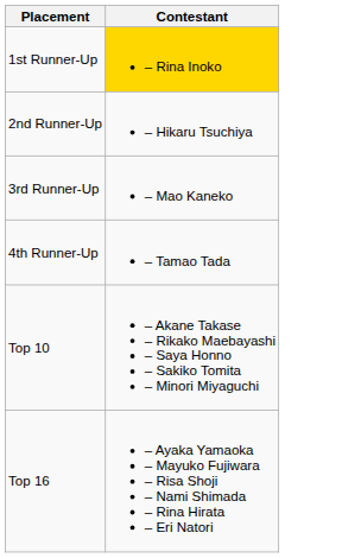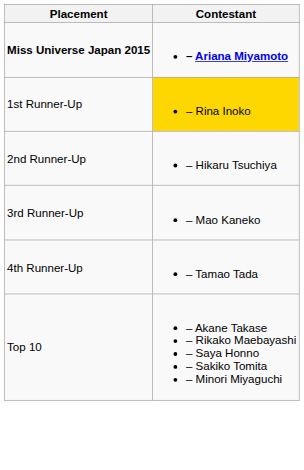 <table class="wikitable sortable" style="font-size: 95%;">
 <tr>
 <th>Placement</th>
 <th>Contestant</th>
+</tr>
+<tr>
+<td><strong>Miss Universe Japan 2015</strong></td>
+<td><br><ul><li><strong> – <a href='#'>Ariana Miyamoto</a></strong></li></ul></td>
 </tr>
 <tr>
 <td>1st Runner-Up</td>
 <td style="background: gold;"><br><ul><li> – Rina Inoko</li></ul></td>
 </tr>
 <tr>
 <td>2nd Runner-Up</td>
 <td><br><ul><li> – Hikaru Tsuchiya</li></ul></td>
 </tr>
 <tr>
 <td>3rd Runner-Up</td>
 <td><br><ul><li> – Mao Kaneko</li></ul></td>
 </tr>
 <tr>
 <td>4th Runner-Up</td>
 <td><br><ul><li> – Tamao Tada</li></ul></td>
 </tr>
 <tr>
 <td>Top 10</td>
 <td><br><ul><li> – Akane Takase</li><li> – Rikako Maebayashi</li><li> – Saya Honno</li><li> – Sakiko Tomita</li><li> – Minori Miyaguchi</li></ul></td>
 </tr>
-<tr>
-<td>Top 16</td>
-<td><br><ul><li> – Ayaka Yamaoka</li><li> – Mayuko Fujiwara</li><li> – Risa Shoji</li><li> – Nami Shimada</li><li> – Rina Hirata</li><li> – Eri Natori</li></ul></td>
-</tr>
 </table>
